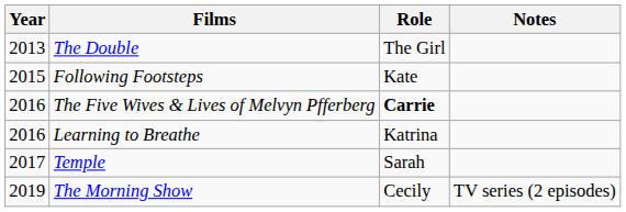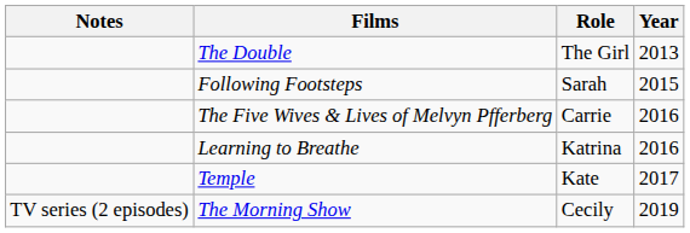 <table class="wikitable">
 <tr>
-<th>Year</th>
+<th>Notes</th>
 <th>Films</th>
 <th>Role</th>
-<th>Notes</th>
+<th>Year</th>
 </tr>
 <tr>
-<td>2013</td>
+<td></td>
 <td><em><a href='#'>The Double</a></em></td>
 <td>The Girl</td>
-<td></td>
+<td>2013</td>
 </tr>
 <tr>
+<td></td>
+<td><em>Following Footsteps</em></td>
+<td>Sarah</td>
 <td>2015</td>
-<td><em>Following Footsteps</em></td>
-<td>Kate</td>
-<td></td>
 </tr>
 <tr>
+<td></td>
+<td><em>The Five Wives & Lives of Melvyn Pfferberg</em></td>
+<td>Carrie</td>
 <td>2016</td>
-<td><em>The Five Wives & Lives of Melvyn Pfferberg</em></td>
-<td><strong>Carrie</strong></td>
-<td></td>
 </tr>
 <tr>
-<td>2016</td>
+<td></td>
 <td><em>Learning to Breathe</em></td>
 <td>Katrina</td>
-<td></td>
+<td>2016</td>
 </tr>
 <tr>
+<td></td>
+<td><em><a href='#'>Temple</a></em></td>
+<td>Kate</td>
 <td>2017</td>
-<td><em><a href='#'>Temple</a></em></td>
-<td>Sarah</td>
-<td></td>
 </tr>
 <tr>
-<td>2019</td>
+<td>TV series (2 episodes)</td>
 <td><em><a href='#'>The Morning Show</a></em></td>
 <td>Cecily</td>
-<td>TV series (2 episodes)</td>
+<td>2019</td>
 </tr>
 </table>
